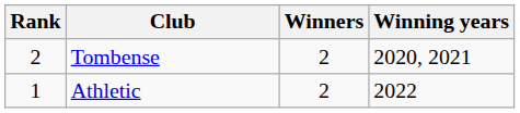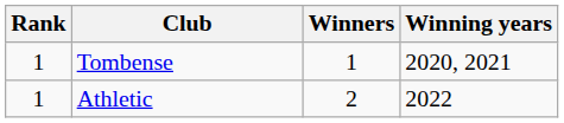 <table class="wikitable sortable">
 <tr>
 <th>Rank</th>
 <th style="width:150px">Club</th>
 <th>Winners</th>
 <th>Winning years</th>
 </tr>
 <tr>
-<td align=center>2</td>
+<td align=center>1</td>
 <td><a href='#'>Tombense</a></td>
-<td align=center>2</td>
+<td align=center>1</td>
 <td>2020, 2021</td>
 </tr>
 <tr>
 <td align=center>1</td>
 <td><a href='#'>Athletic</a></td>
 <td align=center>2</td>
 <td>2022</td>
 </tr>
 </table>
